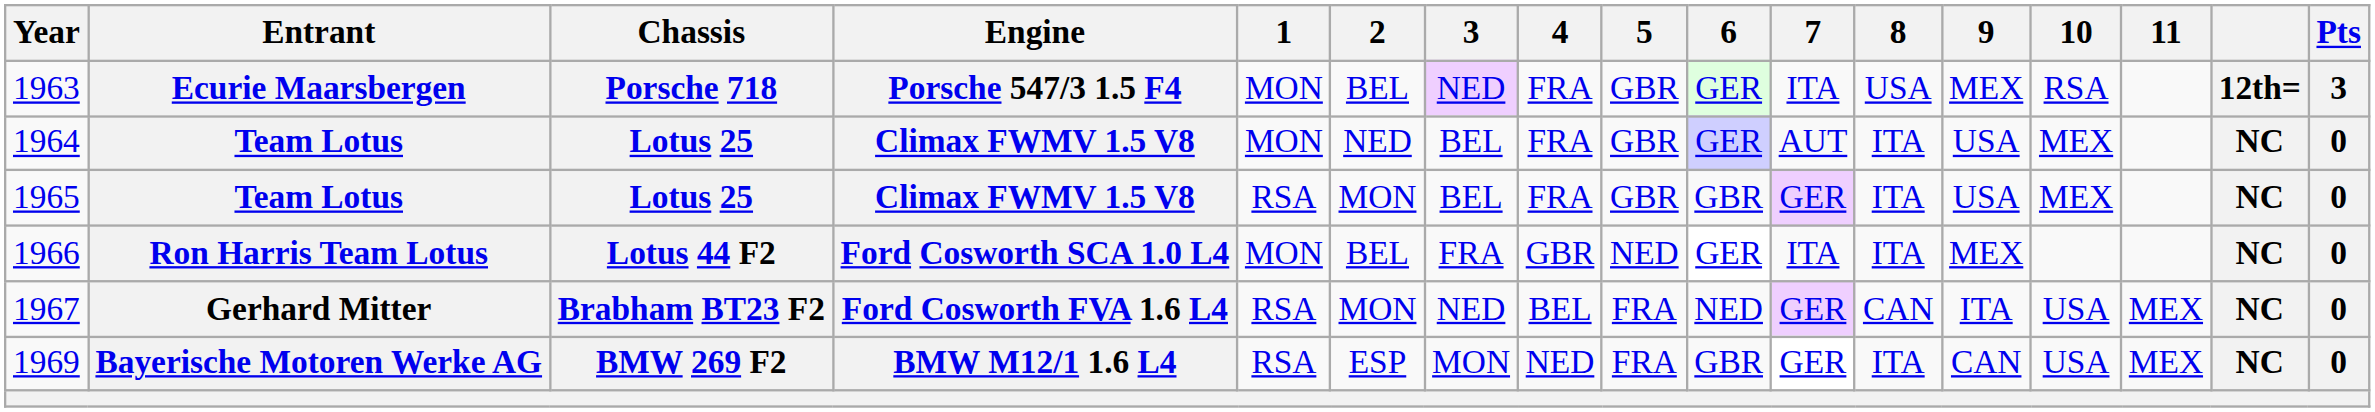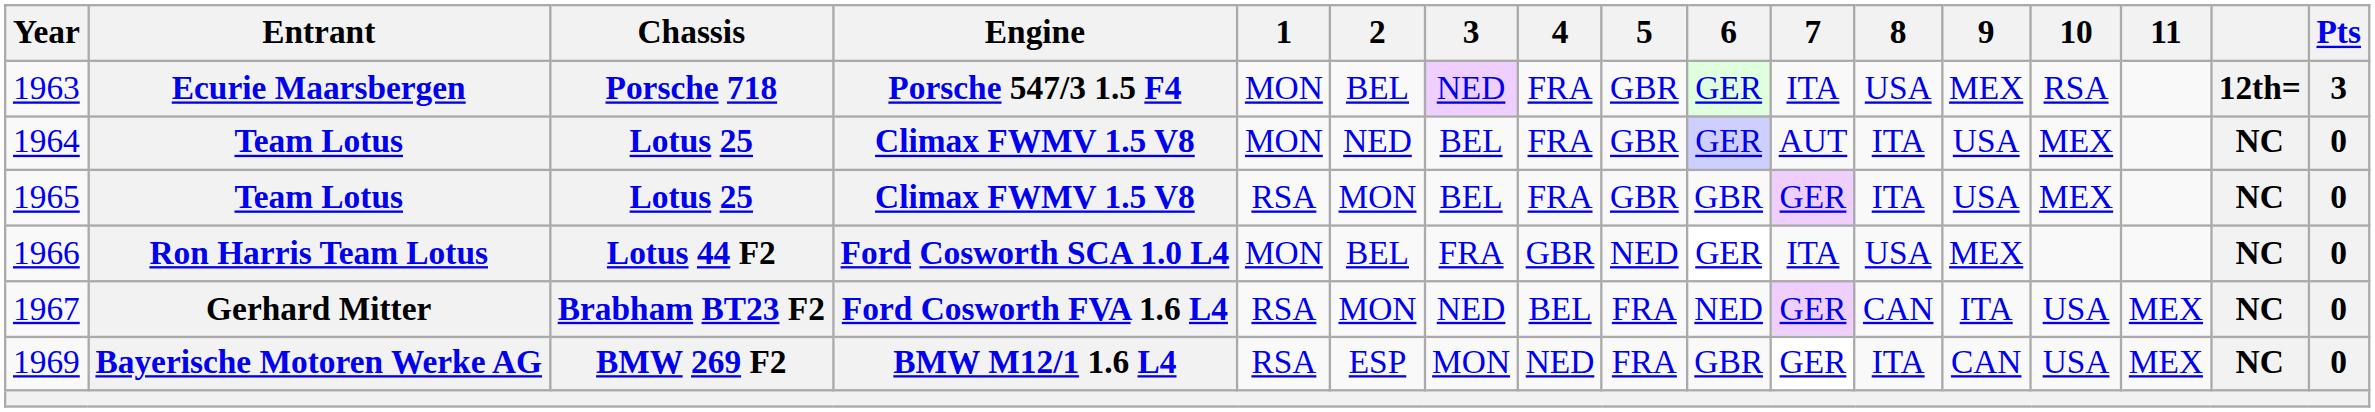 <table class="wikitable" style="text-align:center; font-size:90%">
 <tr>
 <th>Year</th>
 <th>Entrant</th>
 <th>Chassis</th>
 <th>Engine</th>
 <th>1</th>
 <th>2</th>
 <th>3</th>
 <th>4</th>
 <th>5</th>
 <th>6</th>
 <th>7</th>
 <th>8</th>
 <th>9</th>
 <th>10</th>
 <th>11</th>
 <th></th>
 <th><a href='#'>Pts</a></th>
 </tr>
 <tr>
 <td><a href='#'>1963</a></td>
 <th><a href='#'>Ecurie Maarsbergen</a></th>
 <th><a href='#'>Porsche</a> <a href='#'>718</a></th>
 <th><a href='#'>Porsche</a> 547/3 1.5 <a href='#'>F4</a></th>
 <td><a href='#'>MON</a></td>
 <td><a href='#'>BEL</a></td>
 <td style="background:#EFCFFF;"><a href='#'>NED</a><br></td>
 <td><a href='#'>FRA</a></td>
 <td><a href='#'>GBR</a></td>
 <td style="background:#DFFFDF;"><a href='#'>GER</a><br></td>
 <td><a href='#'>ITA</a></td>
 <td><a href='#'>USA</a></td>
 <td><a href='#'>MEX</a></td>
 <td><a href='#'>RSA</a></td>
 <td></td>
 <th>12th=</th>
 <th>3</th>
 </tr>
 <tr>
 <td><a href='#'>1964</a></td>
 <th><a href='#'>Team Lotus</a></th>
 <th><a href='#'>Lotus</a> <a href='#'>25</a></th>
 <th><a href='#'>Climax FWMV 1.5 V8</a></th>
 <td><a href='#'>MON</a></td>
 <td><a href='#'>NED</a></td>
 <td><a href='#'>BEL</a></td>
 <td><a href='#'>FRA</a></td>
 <td><a href='#'>GBR</a></td>
 <td style="background:#CFCFFF;"><a href='#'>GER</a><br></td>
 <td><a href='#'>AUT</a></td>
 <td><a href='#'>ITA</a></td>
 <td><a href='#'>USA</a></td>
 <td><a href='#'>MEX</a></td>
 <td></td>
 <th>NC</th>
 <th>0</th>
 </tr>
 <tr>
 <td><a href='#'>1965</a></td>
 <th><a href='#'>Team Lotus</a></th>
 <th><a href='#'>Lotus</a> <a href='#'>25</a></th>
 <th><a href='#'>Climax FWMV 1.5 V8</a></th>
 <td><a href='#'>RSA</a></td>
 <td><a href='#'>MON</a></td>
 <td><a href='#'>BEL</a></td>
 <td><a href='#'>FRA</a></td>
 <td><a href='#'>GBR</a></td>
 <td><a href='#'>GBR</a></td>
 <td style="background:#EFCFFF;"><a href='#'>GER</a><br></td>
 <td><a href='#'>ITA</a></td>
 <td><a href='#'>USA</a></td>
 <td><a href='#'>MEX</a></td>
 <td></td>
 <th>NC</th>
 <th>0</th>
 </tr>
 <tr>
 <td><a href='#'>1966</a></td>
 <th><a href='#'>Ron Harris Team Lotus</a></th>
 <th><a href='#'>Lotus</a> <a href='#'>44</a> F2</th>
 <th><a href='#'>Ford</a> <a href='#'>Cosworth SCA 1.0 L4</a></th>
 <td><a href='#'>MON</a></td>
 <td><a href='#'>BEL</a></td>
 <td><a href='#'>FRA</a></td>
 <td><a href='#'>GBR</a></td>
 <td><a href='#'>NED</a></td>
 <td style="background:#FFFFFF;"><a href='#'>GER</a><br></td>
 <td><a href='#'>ITA</a></td>
-<td><a href='#'>ITA</a></td>
+<td><a href='#'>USA</a></td>
 <td><a href='#'>MEX</a></td>
 <td></td>
 <td></td>
 <th>NC</th>
 <th>0</th>
 </tr>
 <tr>
 <td><a href='#'>1967</a></td>
 <th>Gerhard Mitter</th>
 <th><a href='#'>Brabham</a> <a href='#'>BT23</a> F2</th>
 <th><a href='#'>Ford Cosworth FVA</a> 1.6 <a href='#'>L4</a></th>
 <td><a href='#'>RSA</a></td>
 <td><a href='#'>MON</a></td>
 <td><a href='#'>NED</a></td>
 <td><a href='#'>BEL</a></td>
 <td><a href='#'>FRA</a></td>
 <td><a href='#'>NED</a></td>
 <td style="background:#EFCFFF;"><a href='#'>GER</a><br></td>
 <td><a href='#'>CAN</a></td>
 <td><a href='#'>ITA</a></td>
 <td><a href='#'>USA</a></td>
 <td><a href='#'>MEX</a></td>
 <th>NC</th>
 <th>0</th>
 </tr>
 <tr>
 <td><a href='#'>1969</a></td>
 <th><a href='#'>Bayerische Motoren Werke AG</a></th>
 <th><a href='#'>BMW</a> <a href='#'>269</a> F2</th>
 <th><a href='#'>BMW M12/1</a> 1.6 <a href='#'>L4</a></th>
 <td><a href='#'>RSA</a></td>
 <td><a href='#'>ESP</a></td>
 <td><a href='#'>MON</a></td>
 <td><a href='#'>NED</a></td>
 <td><a href='#'>FRA</a></td>
 <td><a href='#'>GBR</a></td>
 <td style="background:#FFFFFF;"><a href='#'>GER</a><br></td>
 <td><a href='#'>ITA</a></td>
 <td><a href='#'>CAN</a></td>
 <td><a href='#'>USA</a></td>
 <td><a href='#'>MEX</a></td>
 <th>NC</th>
 <th>0</th>
 </tr>
 <tr>
 <th colspan="17"></th>
 </tr>
 </table>
